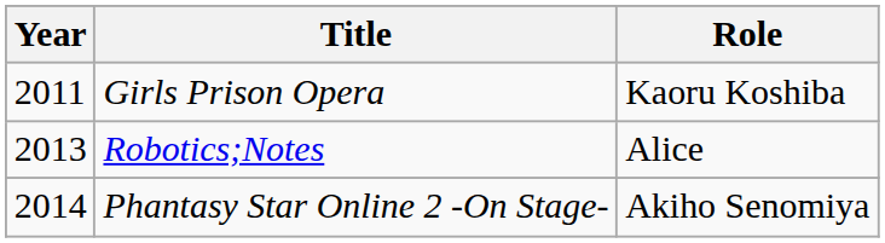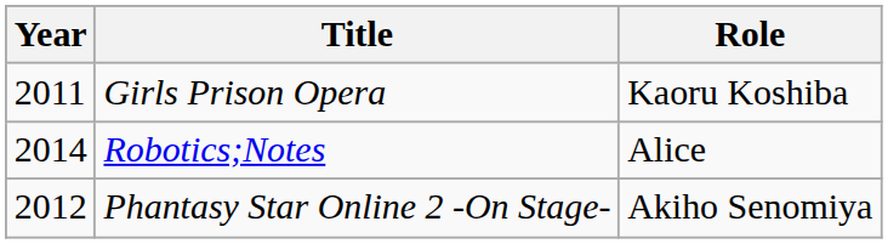 <table class="wikitable">
 <tr>
 <th>Year</th>
 <th>Title</th>
 <th>Role</th>
 </tr>
 <tr>
 <td>2011</td>
 <td><em>Girls Prison Opera</em></td>
 <td>Kaoru Koshiba</td>
 </tr>
 <tr>
-<td>2013</td>
+<td>2014</td>
 <td><em><a href='#'>Robotics;Notes</a></em></td>
 <td>Alice</td>
 </tr>
 <tr>
-<td>2014</td>
+<td>2012</td>
 <td><em>Phantasy Star Online 2 -On Stage-</em></td>
 <td>Akiho Senomiya</td>
 </tr>
 </table>
